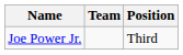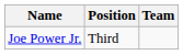 <table class="wikitable">
 <tr>
 <th><strong>Name</strong></th>
+<th><strong>Position</strong></th>
 <th><strong>Team</strong></th>
-<th><strong>Position</strong></th>
 </tr>
 <tr>
 <td><a href='#'>Joe Power Jr.</a></td>
+<td>Third</td>
 <td></td>
-<td>Third</td>
 </tr>
 </table>
